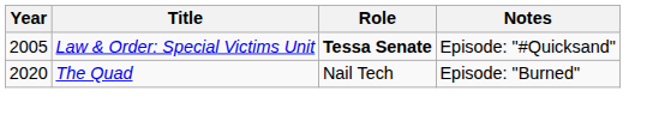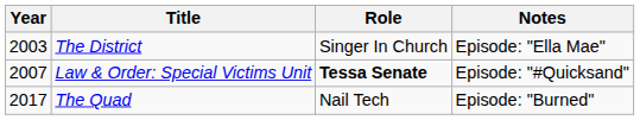 <table class="wikitable">
 <tr>
 <th>Year</th>
 <th>Title</th>
 <th>Role</th>
 <th>Notes</th>
 </tr>
 <tr>
-<td>2005</td>
+<td>2003</td>
+<td><em><a href='#'>The District</a></em></td>
+<td>Singer In Church</td>
+<td>Episode: "Ella Mae"</td>
+</tr>
+<tr>
+<td>2007</td>
 <td><em><a href='#'>Law & Order: Special Victims Unit</a></em></td>
 <td><strong>Tessa Senate</strong></td>
 <td>Episode: "#Quicksand"</td>
 </tr>
 <tr>
-<td>2020</td>
+<td>2017</td>
 <td><em><a href='#'>The Quad</a></em></td>
 <td>Nail Tech</td>
 <td>Episode: "Burned"</td>
 </tr>
 </table>
